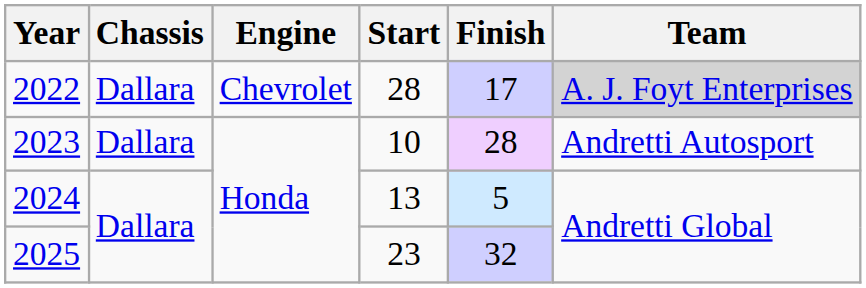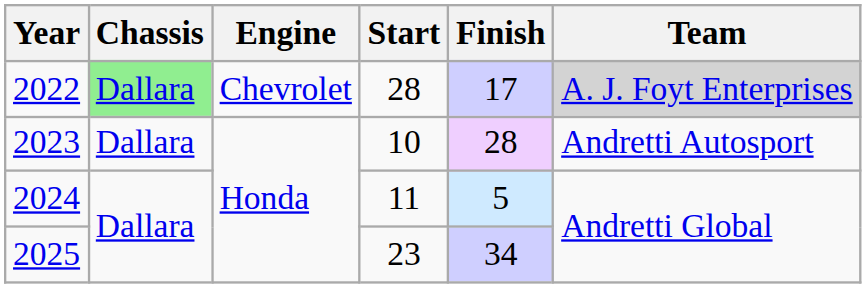 <table class="wikitable" style="font-size: 90%;">
 <tr>
 <th>Year</th>
 <th>Chassis</th>
 <th>Engine</th>
 <th>Start</th>
 <th>Finish</th>
 <th>Team</th>
 </tr>
 <tr>
 <td><a href='#'>2022</a></td>
-<td><a href='#'>Dallara</a></td>
+<td style="background: lightgreen;"><a href='#'>Dallara</a></td>
 <td><a href='#'>Chevrolet</a></td>
 <td align=center>28</td>
 <td align=center style="background:#CFCFFF;">17</td>
 <td nowrap style="background: lightgrey;"><a href='#'>A. J. Foyt Enterprises</a></td>
 </tr>
 <tr>
 <td><a href='#'>2023</a></td>
 <td><a href='#'>Dallara</a></td>
 <td rowspan=3><a href='#'>Honda</a></td>
 <td align=center>10</td>
 <td align=center style="background:#EFCFFF;">28</td>
 <td nowrap><a href='#'>Andretti Autosport</a></td>
 </tr>
 <tr>
 <td><a href='#'>2024</a></td>
 <td rowspan=2><a href='#'>Dallara</a></td>
-<td align=center>13</td>
+<td align=center>11</td>
 <td align=center style="background:#cfeaff;">5</td>
 <td rowspan=2 nowrap><a href='#'>Andretti Global</a></td>
 </tr>
 <tr>
 <td><a href='#'>2025</a></td>
 <td align=center>23</td>
-<td align=center style="background:#CFCFFF;">32</td>
+<td align=center style="background:#CFCFFF;">34</td>
 </tr>
 </table>
